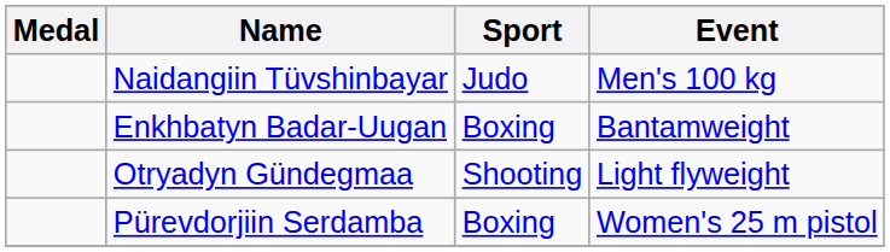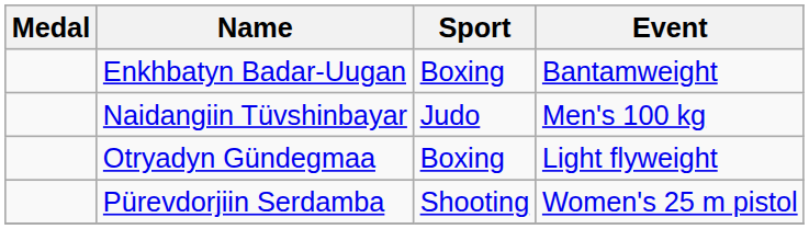 <table class="wikitable sortable" style="font-size:95%">
 <tr>
 <th>Medal</th>
 <th>Name</th>
 <th>Sport</th>
 <th>Event</th>
 </tr>
 <tr>
 <td></td>
+<td><a href='#'>Enkhbatyn Badar-Uugan</a></td>
+<td><a href='#'>Boxing</a></td>
+<td><a href='#'>Bantamweight</a></td>
+</tr>
+<tr>
+<td></td>
 <td><a href='#'>Naidangiin Tüvshinbayar</a></td>
 <td><a href='#'>Judo</a></td>
 <td><a href='#'>Men's 100 kg</a></td>
 </tr>
 <tr>
 <td></td>
-<td><a href='#'>Enkhbatyn Badar-Uugan</a></td>
+<td><a href='#'>Otryadyn Gündegmaa</a></td>
 <td><a href='#'>Boxing</a></td>
-<td><a href='#'>Bantamweight</a></td>
-</tr>
-<tr>
-<td></td>
-<td><a href='#'>Otryadyn Gündegmaa</a></td>
-<td><a href='#'>Shooting</a></td>
 <td><a href='#'>Light flyweight</a></td>
 </tr>
 <tr>
 <td></td>
 <td><a href='#'>Pürevdorjiin Serdamba</a></td>
-<td><a href='#'>Boxing</a></td>
+<td><a href='#'>Shooting</a></td>
 <td><a href='#'>Women's 25 m pistol</a></td>
 </tr>
 <tr>
 </tr>
 </table>
